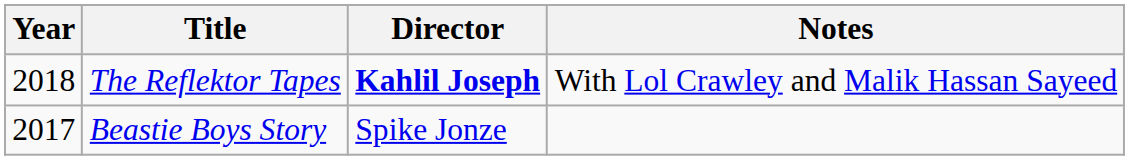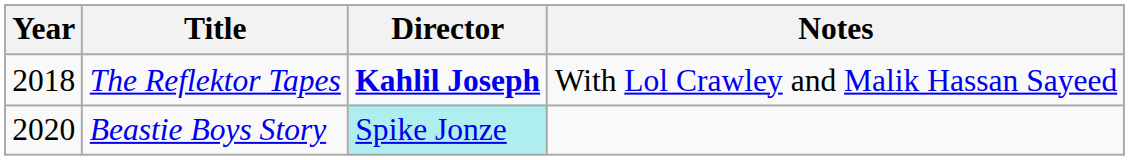 <table class="wikitable">
 <tr>
 <th>Year</th>
 <th>Title</th>
 <th>Director</th>
 <th>Notes</th>
 </tr>
 <tr>
 <td>2018</td>
 <td><em><a href='#'>The Reflektor Tapes</a></em></td>
 <td><strong><a href='#'>Kahlil Joseph</a></strong></td>
 <td>With <a href='#'>Lol Crawley</a> and <a href='#'>Malik Hassan Sayeed</a></td>
 </tr>
 <tr>
-<td>2017</td>
+<td>2020</td>
 <td><em><a href='#'>Beastie Boys Story</a></em></td>
-<td><a href='#'>Spike Jonze</a></td>
+<td style="background: paleturquoise;"><a href='#'>Spike Jonze</a></td>
 <td></td>
 </tr>
 </table>
